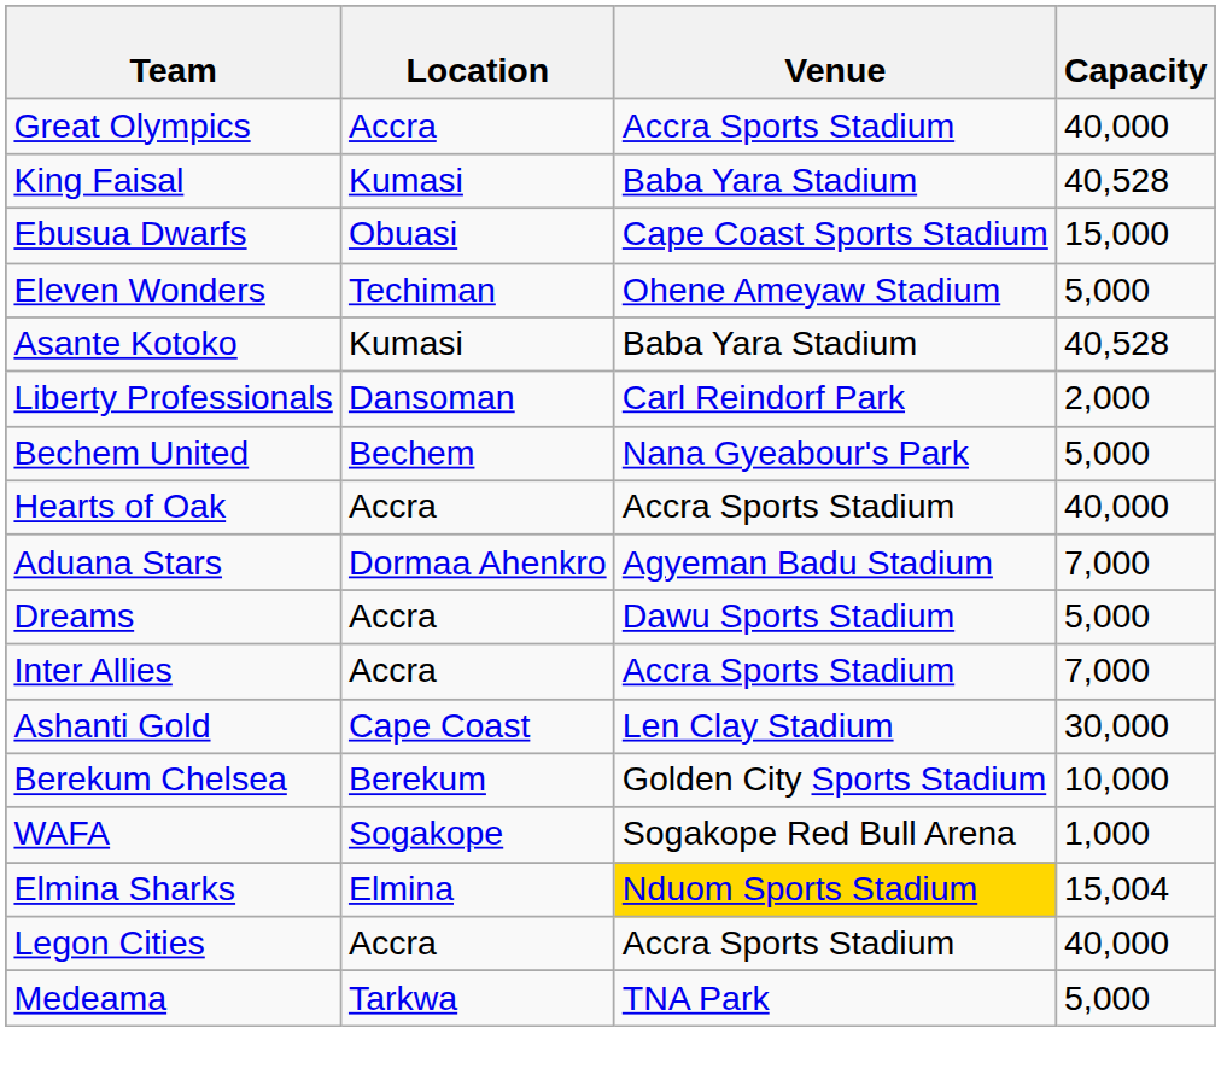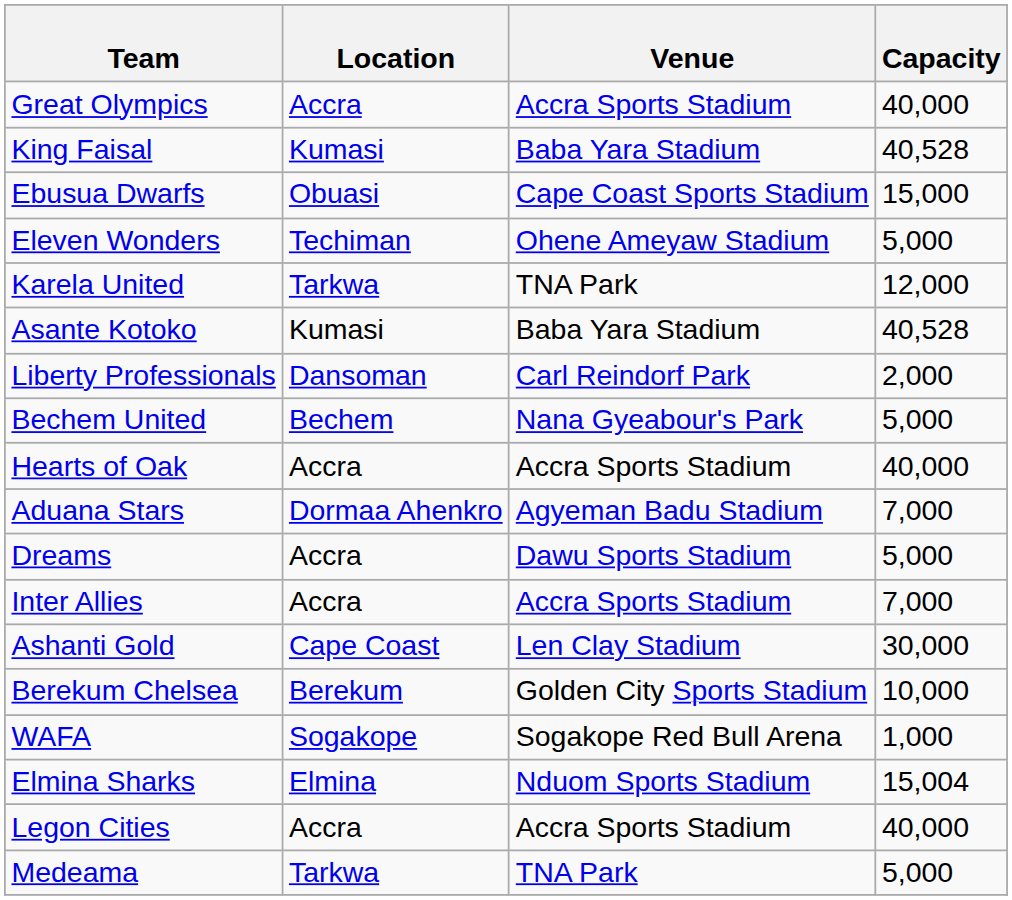 <table class="wikitable sortable">
 <tr>
 <th><br>Team</th>
 <th><br>Location</th>
 <th><br>Venue</th>
 <th><br>Capacity</th>
 </tr>
 <tr>
 <td><a href='#'>Great Olympics</a></td>
 <td><a href='#'>Accra</a></td>
 <td><a href='#'>Accra Sports Stadium</a></td>
 <td>40,000</td>
 </tr>
 <tr>
 <td><a href='#'>King Faisal</a></td>
 <td><a href='#'>Kumasi</a></td>
 <td><a href='#'>Baba Yara Stadium</a></td>
 <td>40,528</td>
 </tr>
 <tr>
 <td><a href='#'>Ebusua Dwarfs</a></td>
 <td><a href='#'>Obuasi</a></td>
 <td><a href='#'>Cape Coast Sports Stadium</a></td>
 <td>15,000</td>
 </tr>
 <tr>
 <td><a href='#'>Eleven Wonders</a></td>
 <td><a href='#'>Techiman</a></td>
 <td><a href='#'>Ohene Ameyaw Stadium</a></td>
 <td>5,000</td>
+</tr>
+<tr>
+<td><a href='#'>Karela United</a></td>
+<td><a href='#'>Tarkwa</a></td>
+<td>TNA Park</td>
+<td>12,000</td>
 </tr>
 <tr>
 <td><a href='#'>Asante Kotoko</a></td>
 <td>Kumasi</td>
 <td>Baba Yara Stadium</td>
 <td>40,528</td>
 </tr>
 <tr>
 <td><a href='#'>Liberty Professionals</a></td>
 <td><a href='#'>Dansoman</a></td>
 <td><a href='#'>Carl Reindorf Park</a></td>
 <td>2,000</td>
 </tr>
 <tr>
 <td><a href='#'>Bechem United</a></td>
 <td><a href='#'>Bechem</a></td>
 <td><a href='#'>Nana Gyeabour's Park</a></td>
 <td>5,000</td>
 </tr>
 <tr>
 <td><a href='#'>Hearts of Oak</a></td>
 <td>Accra</td>
 <td>Accra Sports Stadium</td>
 <td>40,000</td>
 </tr>
 <tr>
 <td><a href='#'>Aduana Stars</a></td>
 <td><a href='#'>Dormaa Ahenkro</a></td>
 <td><a href='#'>Agyeman Badu Stadium</a></td>
 <td>7,000</td>
 </tr>
 <tr>
 <td><a href='#'>Dreams</a></td>
 <td>Accra</td>
 <td><a href='#'>Dawu Sports Stadium</a></td>
 <td>5,000</td>
 </tr>
 <tr>
 <td><a href='#'>Inter Allies</a></td>
 <td>Accra</td>
 <td><a href='#'>Accra Sports Stadium</a></td>
 <td>7,000</td>
 </tr>
 <tr>
 <td><a href='#'>Ashanti Gold</a></td>
 <td><a href='#'>Cape Coast</a></td>
 <td><a href='#'>Len Clay Stadium</a></td>
 <td>30,000</td>
 </tr>
 <tr>
 <td><a href='#'>Berekum Chelsea</a></td>
 <td><a href='#'>Berekum</a></td>
 <td>Golden City <a href='#'>Sports Stadium</a></td>
 <td>10,000</td>
 </tr>
 <tr>
 <td><a href='#'>WAFA</a></td>
 <td><a href='#'>Sogakope</a></td>
 <td>Sogakope Red Bull Arena</td>
 <td>1,000</td>
 </tr>
 <tr>
 <td><a href='#'>Elmina Sharks</a></td>
 <td><a href='#'>Elmina</a></td>
-<td style="background: gold;"><a href='#'>Nduom Sports Stadium</a></td>
+<td><a href='#'>Nduom Sports Stadium</a></td>
 <td>15,004</td>
 </tr>
 <tr>
 <td><a href='#'>Legon Cities</a></td>
 <td>Accra</td>
 <td>Accra Sports Stadium</td>
 <td>40,000</td>
 </tr>
 <tr>
 <td><a href='#'>Medeama</a></td>
 <td><a href='#'>Tarkwa</a></td>
 <td><a href='#'>TNA Park</a></td>
 <td>5,000</td>
 </tr>
 </table>
